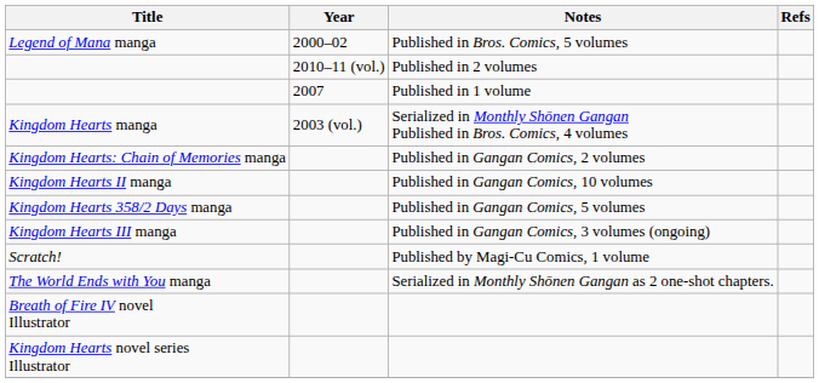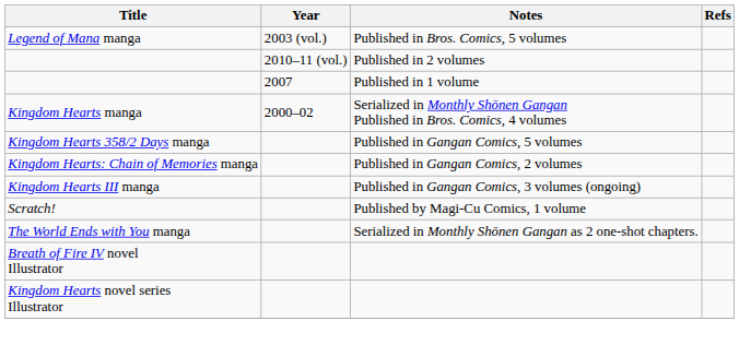 <table class="wikitable sortable">
 <tr>
 <th>Title</th>
 <th>Year</th>
 <th>Notes</th>
 <th>Refs</th>
 </tr>
 <tr>
 <td><em><a href='#'>Legend of Mana</a></em> manga</td>
-<td>2000–02</td>
+<td>2003 (vol.)</td>
 <td>Published in <em>Bros. Comics</em>, 5 volumes</td>
 <td></td>
 </tr>
 <tr>
 <td></td>
 <td>2010–11 (vol.)</td>
 <td>Published in 2 volumes</td>
 <td></td>
 </tr>
 <tr>
 <td></td>
 <td>2007</td>
 <td>Published in 1 volume</td>
 <td></td>
 </tr>
 <tr>
 <td><em><a href='#'>Kingdom Hearts</a></em> manga</td>
-<td>2003 (vol.)</td>
+<td>2000–02</td>
 <td>Serialized in <em><a href='#'>Monthly Shōnen Gangan</a></em><br>Published in <em>Bros. Comics</em>, 4 volumes</td>
+<td></td>
+</tr>
+<tr>
+<td><em><a href='#'>Kingdom Hearts 358/2 Days</a></em> manga</td>
+<td></td>
+<td>Published in <em>Gangan Comics</em>, 5 volumes</td>
 <td></td>
 </tr>
 <tr>
 <td><em><a href='#'>Kingdom Hearts: Chain of Memories</a></em> manga</td>
 <td></td>
 <td>Published in <em>Gangan Comics</em>, 2 volumes</td>
-<td></td>
-</tr>
-<tr>
-<td><em><a href='#'>Kingdom Hearts II</a></em> manga</td>
-<td></td>
-<td>Published in <em>Gangan Comics</em>, 10 volumes</td>
-<td></td>
-</tr>
-<tr>
-<td><em><a href='#'>Kingdom Hearts 358/2 Days</a></em> manga</td>
-<td></td>
-<td>Published in <em>Gangan Comics</em>, 5 volumes</td>
 <td></td>
 </tr>
 <tr>
 <td><em><a href='#'>Kingdom Hearts III</a></em> manga</td>
 <td></td>
 <td>Published in <em>Gangan Comics</em>,  3 volumes (ongoing)</td>
 <td></td>
 </tr>
 <tr>
 <td><em>Scratch!</em></td>
 <td></td>
 <td>Published by Magi-Cu Comics, 1 volume</td>
 <td></td>
 </tr>
 <tr>
 <td><em><a href='#'>The World Ends with You</a></em> manga</td>
 <td></td>
 <td>Serialized in <em>Monthly Shōnen Gangan</em> as 2 one-shot chapters.</td>
 <td></td>
 </tr>
 <tr>
 <td><em><a href='#'>Breath of Fire IV</a></em> novel<br>Illustrator</td>
 <td></td>
 <td></td>
 <td></td>
 </tr>
 <tr>
 <td><em><a href='#'>Kingdom Hearts</a></em> novel series<br>Illustrator</td>
 <td></td>
 <td></td>
 <td></td>
 </tr>
 <tr>
 </tr>
 </table>
